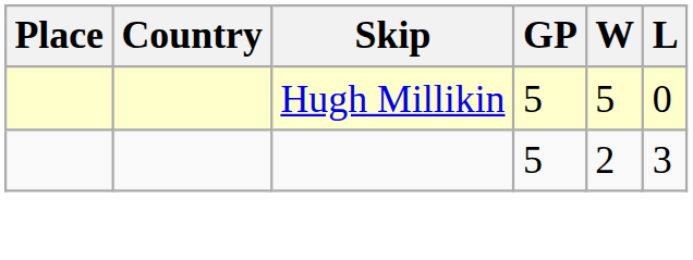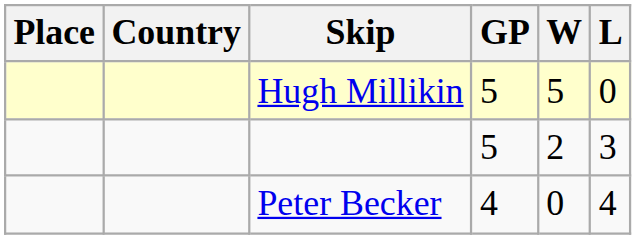 <table class="wikitable">
 <tr>
 <th>Place</th>
 <th>Country</th>
 <th>Skip</th>
 <th>GP</th>
 <th>W</th>
 <th>L</th>
 </tr>
 <tr bgcolor=#ffffcc>
 <td></td>
 <td></td>
 <td><a href='#'>Hugh Millikin</a></td>
 <td>5</td>
 <td>5</td>
 <td>0</td>
 </tr>
 <tr>
 <td></td>
 <td></td>
 <td></td>
 <td>5</td>
 <td>2</td>
 <td>3</td>
 </tr>
+<tr>
+<td></td>
+<td></td>
+<td><a href='#'>Peter Becker</a></td>
+<td>4</td>
+<td>0</td>
+<td>4</td>
+</tr>
 </table>
